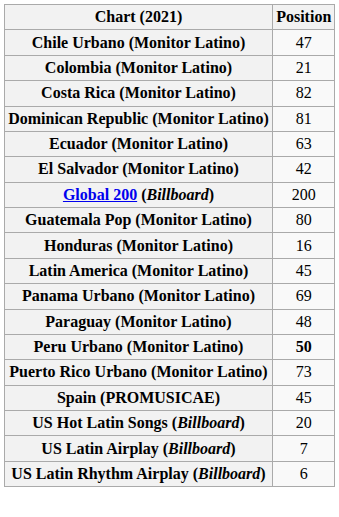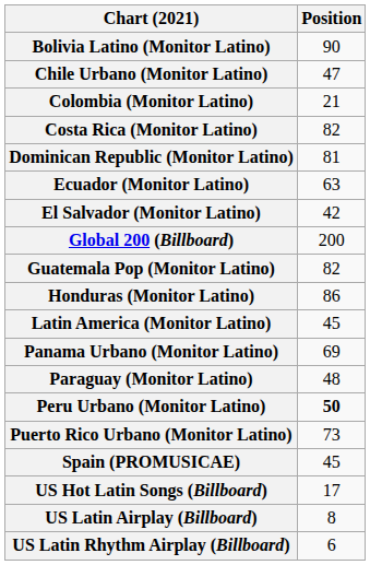 <table class="wikitable sortable plainrowheaders" style="text-align:center">
 <tr>
 <th scope="col">Chart (2021)</th>
 <th scope="col">Position</th>
+</tr>
+<tr>
+<th scope="row">Bolivia Latino (Monitor Latino)</th>
+<td>90</td>
 </tr>
 <tr>
 <th scope="row">Chile Urbano (Monitor Latino)</th>
 <td>47</td>
 </tr>
 <tr>
 <th scope="row">Colombia (Monitor Latino)</th>
 <td>21</td>
 </tr>
 <tr>
 <th scope="row">Costa Rica (Monitor Latino)</th>
 <td>82</td>
 </tr>
 <tr>
 <th scope="row">Dominican Republic (Monitor Latino)</th>
 <td>81</td>
 </tr>
 <tr>
 <th scope="row">Ecuador (Monitor Latino)</th>
 <td>63</td>
 </tr>
 <tr>
 <th scope="row">El Salvador (Monitor Latino)</th>
 <td>42</td>
 </tr>
 <tr>
 <th scope="row"><a href='#'>Global 200</a> (<em>Billboard</em>)</th>
 <td>200</td>
 </tr>
 <tr>
 <th scope="row">Guatemala Pop (Monitor Latino)</th>
-<td>80</td>
+<td>82</td>
 </tr>
 <tr>
 <th scope="row">Honduras (Monitor Latino)</th>
-<td>16</td>
+<td>86</td>
 </tr>
 <tr>
 <th scope="row">Latin America (Monitor Latino)</th>
 <td>45</td>
 </tr>
 <tr>
 <th scope="row">Panama Urbano (Monitor Latino)</th>
 <td>69</td>
 </tr>
 <tr>
 <th scope="row">Paraguay (Monitor Latino)</th>
 <td>48</td>
 </tr>
 <tr>
 <th scope="row">Peru Urbano (Monitor Latino)</th>
 <td><strong>50</strong></td>
 </tr>
 <tr>
 <th scope="row">Puerto Rico Urbano (Monitor Latino)</th>
 <td>73</td>
 </tr>
 <tr>
 <th scope="row">Spain (PROMUSICAE)</th>
 <td>45</td>
 </tr>
 <tr>
 <th scope="row">US Hot Latin Songs (<em>Billboard</em>)</th>
-<td>20</td>
+<td>17</td>
 </tr>
 <tr>
 <th scope="row">US Latin Airplay (<em>Billboard</em>)</th>
-<td>7</td>
+<td>8</td>
 </tr>
 <tr>
 <th scope="row">US Latin Rhythm Airplay (<em>Billboard</em>)</th>
 <td>6</td>
 </tr>
 </table>
